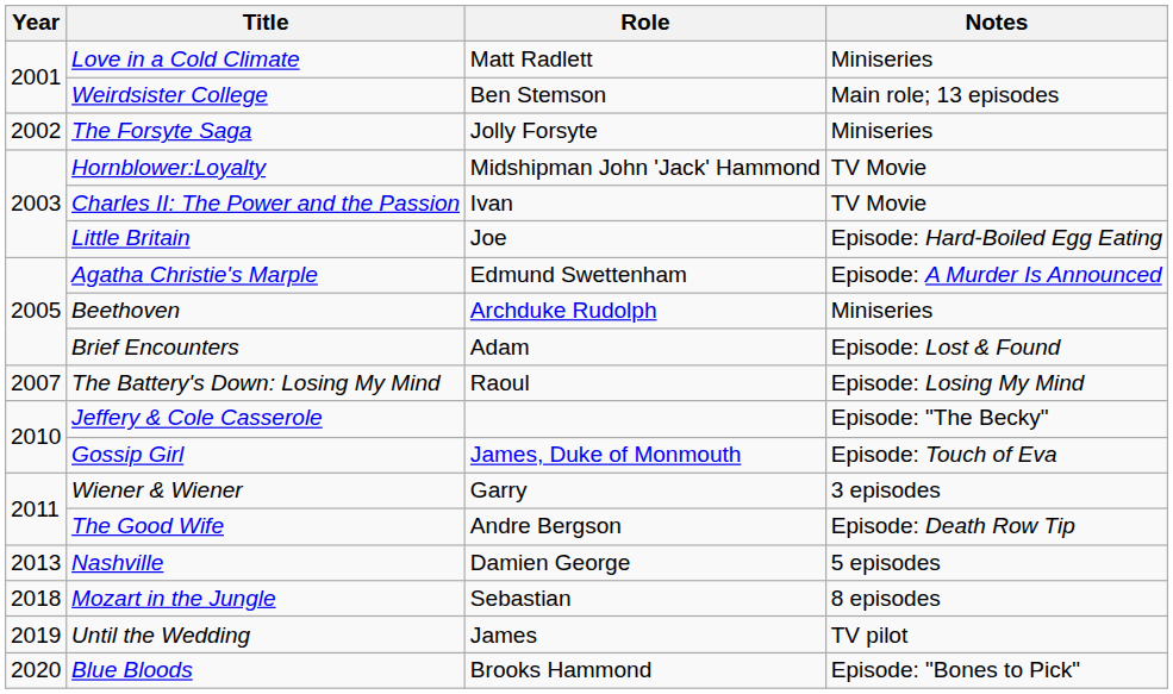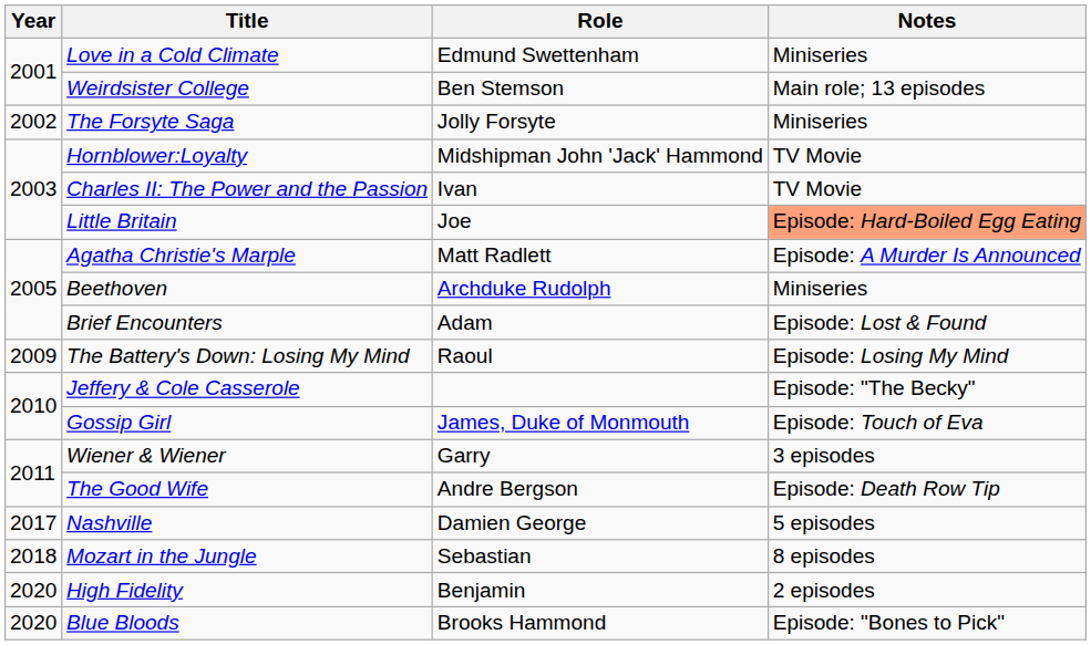 <table class="wikitable sortable">
 <tr>
 <th>Year</th>
 <th>Title</th>
 <th>Role</th>
 <th class="unsortable">Notes</th>
 </tr>
 <tr>
 <td rowspan="2">2001</td>
 <td><em><a href='#'>Love in a Cold Climate</a></em></td>
-<td>Matt Radlett</td>
+<td>Edmund Swettenham</td>
 <td>Miniseries</td>
 </tr>
 <tr>
 <td><em><a href='#'>Weirdsister College</a></em></td>
 <td>Ben Stemson</td>
 <td>Main role; 13 episodes</td>
 </tr>
 <tr>
 <td>2002</td>
 <td><em><a href='#'>The Forsyte Saga</a></em></td>
 <td>Jolly Forsyte</td>
 <td>Miniseries</td>
 </tr>
 <tr>
 <td rowspan="3">2003</td>
 <td><em><a href='#'>Hornblower:Loyalty</a></em></td>
 <td>Midshipman John 'Jack' Hammond</td>
 <td>TV Movie</td>
 </tr>
 <tr>
 <td><em><a href='#'>Charles II: The Power and the Passion</a></em></td>
 <td>Ivan</td>
 <td>TV Movie</td>
 </tr>
 <tr>
 <td><em><a href='#'>Little Britain</a></em></td>
 <td>Joe</td>
-<td>Episode: <em>Hard-Boiled Egg Eating</em></td>
+<td style="background: lightsalmon;">Episode: <em>Hard-Boiled Egg Eating</em></td>
 </tr>
 <tr>
 <td rowspan="3">2005</td>
 <td><em><a href='#'>Agatha Christie's Marple</a></em></td>
-<td>Edmund Swettenham</td>
+<td>Matt Radlett</td>
 <td>Episode: <em><a href='#'>A Murder Is Announced</a></em></td>
 </tr>
 <tr>
 <td><em>Beethoven</em></td>
 <td><a href='#'>Archduke Rudolph</a></td>
 <td>Miniseries</td>
 </tr>
 <tr>
 <td><em>Brief Encounters</em></td>
 <td>Adam</td>
 <td>Episode: <em>Lost & Found</em></td>
 </tr>
 <tr>
-<td>2007</td>
+<td>2009</td>
 <td><em>The Battery's Down: Losing My Mind</em></td>
 <td>Raoul</td>
 <td>Episode: <em>Losing My Mind</em></td>
 </tr>
 <tr>
 <td rowspan="2">2010</td>
 <td><em><a href='#'>Jeffery & Cole Casserole</a></em></td>
 <td></td>
 <td>Episode: "The Becky"</td>
 </tr>
 <tr>
 <td><em><a href='#'>Gossip Girl</a></em></td>
 <td><a href='#'>James, Duke of Monmouth</a></td>
 <td>Episode: <em>Touch of Eva</em></td>
 </tr>
 <tr>
 <td rowspan="2">2011</td>
 <td><em>Wiener & Wiener</em></td>
 <td>Garry</td>
 <td>3 episodes</td>
 </tr>
 <tr>
 <td><em><a href='#'>The Good Wife</a></em></td>
 <td>Andre Bergson</td>
 <td>Episode: <em>Death Row Tip</em></td>
 </tr>
 <tr>
-<td>2013</td>
+<td>2017</td>
 <td><em><a href='#'>Nashville</a></em></td>
 <td>Damien George</td>
 <td>5 episodes</td>
 </tr>
 <tr>
 <td>2018</td>
 <td><em><a href='#'>Mozart in the Jungle</a></em></td>
 <td>Sebastian</td>
 <td>8 episodes</td>
 </tr>
 <tr>
-<td>2019</td>
-<td><em>Until the Wedding</em></td>
-<td>James</td>
-<td>TV pilot</td>
+<td>2020</td>
+<td><em><a href='#'>High Fidelity</a></em></td>
+<td>Benjamin</td>
+<td>2 episodes</td>
 </tr>
 <tr>
 <td>2020</td>
 <td><em><a href='#'>Blue Bloods</a></em></td>
 <td>Brooks Hammond</td>
 <td>Episode: "Bones to Pick"</td>
 </tr>
 </table>
